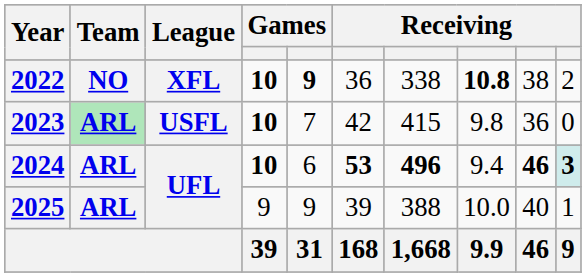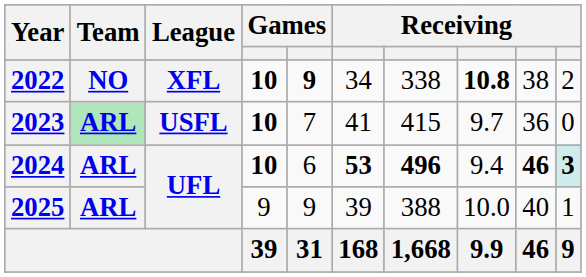 <table class="wikitable" style="text-align:center;">
 <tr>
 <th rowspan="2">Year</th>
 <th rowspan="2">Team</th>
 <th rowspan="2">League</th>
 <th colspan="2">Games</th>
 <th colspan="5">Receiving</th>
 </tr>
 <tr>
 <th></th>
 <th></th>
 <th></th>
 <th></th>
 <th></th>
 <th></th>
 <th></th>
 </tr>
 <tr>
 <th><a href='#'>2022</a></th>
 <th><a href='#'>NO</a></th>
 <th><a href='#'>XFL</a></th>
 <td><strong>10</strong></td>
 <td><strong>9</strong></td>
-<td>36</td>
+<td>34</td>
 <td>338</td>
 <td><strong>10.8</strong></td>
 <td>38</td>
 <td>2</td>
 </tr>
 <tr>
 <th><a href='#'>2023</a></th>
 <th style="background:#afe6ba;"><a href='#'>ARL</a></th>
 <th><a href='#'>USFL</a></th>
 <td><strong>10</strong></td>
 <td>7</td>
-<td>42</td>
+<td>41</td>
 <td>415</td>
-<td>9.8</td>
+<td>9.7</td>
 <td>36</td>
 <td>0</td>
 </tr>
 <tr>
 <th><a href='#'>2024</a></th>
 <th><a href='#'>ARL</a></th>
 <th rowspan="2"><a href='#'>UFL</a></th>
 <td><strong>10</strong></td>
 <td>6</td>
 <td><strong>53</strong></td>
 <td><strong>496</strong></td>
 <td>9.4</td>
 <td><strong>46</strong></td>
 <td style="background:#cfecec"><strong>3</strong></td>
 </tr>
 <tr>
 <th><a href='#'>2025</a></th>
 <th><a href='#'>ARL</a></th>
 <td>9</td>
 <td>9</td>
 <td>39</td>
 <td>388</td>
 <td>10.0</td>
 <td>40</td>
 <td>1</td>
 </tr>
 <tr>
 <th colspan="3"></th>
 <th>39</th>
 <th>31</th>
 <th>168</th>
 <th>1,668</th>
 <th>9.9</th>
 <th>46</th>
 <th>9</th>
 </tr>
 </table>
